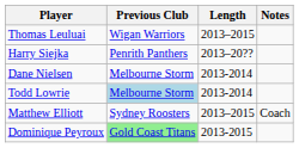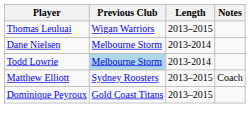 <table class="wikitable" style="font-size:90%">
 <tr bgcolor="#efefef">
 <th>Player</th>
 <th>Previous Club</th>
 <th>Length</th>
 <th>Notes</th>
 </tr>
 <tr>
 <td><a href='#'>Thomas Leuluai</a></td>
 <td><a href='#'>Wigan Warriors</a></td>
 <td>2013–2015</td>
-<td></td>
-</tr>
-<tr>
-<td><a href='#'>Harry Siejka</a></td>
-<td><a href='#'>Penrith Panthers</a></td>
-<td>2013–20??</td>
 <td></td>
 </tr>
 <tr>
 <td><a href='#'>Dane Nielsen</a></td>
 <td><a href='#'>Melbourne Storm</a></td>
 <td>2013-2014</td>
 <td></td>
 </tr>
 <tr>
 <td><a href='#'>Todd Lowrie</a></td>
 <td style="background: lightblue;"><a href='#'>Melbourne Storm</a></td>
 <td>2013-2014</td>
 <td></td>
 </tr>
 <tr>
 <td><a href='#'>Matthew Elliott</a></td>
 <td><a href='#'>Sydney Roosters</a></td>
 <td>2013–2015</td>
 <td>Coach</td>
 </tr>
 <tr>
 <td><a href='#'>Dominique Peyroux</a></td>
-<td style="background: lightgreen;"><a href='#'>Gold Coast Titans</a></td>
-<td>2013-2015</td>
+<td><a href='#'>Gold Coast Titans</a></td>
+<td>2013–2015</td>
 <td></td>
 </tr>
 </table>
